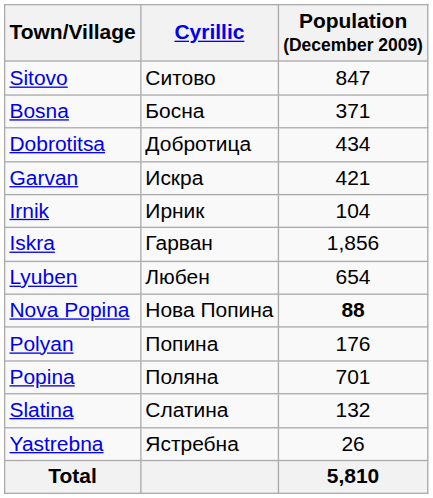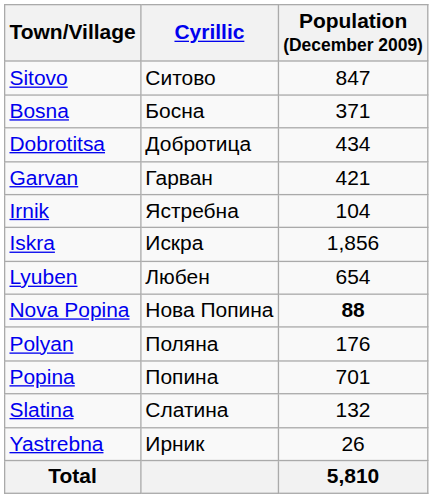 <table class="wikitable sortable">
 <tr>
 <th>Town/Village</th>
 <th><a href='#'>Cyrillic</a></th>
 <th>Population<br><small>(December 2009)</small></th>
 </tr>
 <tr>
 <td><a href='#'>Sitovo</a></td>
 <td>Ситово</td>
 <td align="center">847</td>
 </tr>
 <tr>
 <td><a href='#'>Bosna</a></td>
 <td>Босна</td>
 <td align="center">371</td>
 </tr>
 <tr>
 <td><a href='#'>Dobrotitsa</a></td>
 <td>Добротица</td>
 <td align="center">434</td>
 </tr>
 <tr>
 <td><a href='#'>Garvan</a></td>
-<td>Искра</td>
+<td>Гарван</td>
 <td align="center">421</td>
 </tr>
 <tr>
 <td><a href='#'>Irnik</a></td>
-<td>Ирник</td>
+<td>Ястребна</td>
 <td align="center">104</td>
 </tr>
 <tr>
 <td><a href='#'>Iskra</a></td>
-<td>Гарван</td>
+<td>Искра</td>
 <td align="center">1,856</td>
 </tr>
 <tr>
 <td><a href='#'>Lyuben</a></td>
 <td>Любен</td>
 <td align="center">654</td>
 </tr>
 <tr>
 <td><a href='#'>Nova Popina</a></td>
 <td>Нова Попина</td>
 <td align="center"><strong>88</strong></td>
 </tr>
 <tr>
 <td><a href='#'>Polyan</a></td>
-<td>Попина</td>
+<td>Поляна</td>
 <td align="center">176</td>
 </tr>
 <tr>
 <td><a href='#'>Popina</a></td>
-<td>Поляна</td>
+<td>Попина</td>
 <td align="center">701</td>
 </tr>
 <tr>
 <td><a href='#'>Slatina</a></td>
 <td>Слатина</td>
 <td align="center">132</td>
 </tr>
 <tr>
 <td><a href='#'>Yastrebna</a></td>
-<td>Ястребна</td>
+<td>Ирник</td>
 <td align="center">26</td>
 </tr>
 <tr>
 <th>Total</th>
 <th></th>
 <th align="center">5,810</th>
 </tr>
 </table>
